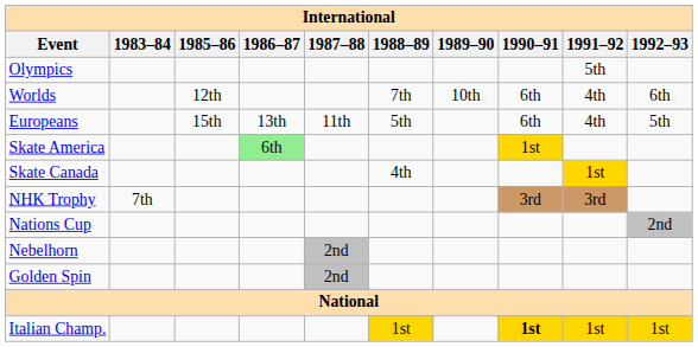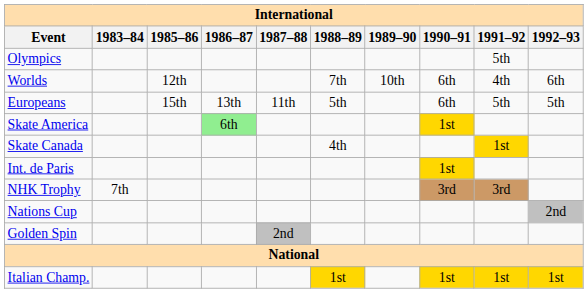 <table class="wikitable" style="text-align:center">
 <tr>
 <th colspan="10" style="background-color: #ffdead; " align="center"><strong>International</strong></th>
 </tr>
 <tr>
 <th>Event</th>
 <th>1983–84</th>
 <th>1985–86</th>
 <th>1986–87</th>
 <th>1987–88</th>
 <th>1988–89</th>
 <th>1989–90</th>
 <th>1990–91</th>
 <th>1991–92</th>
 <th>1992–93</th>
 </tr>
 <tr>
 <td align=left><a href='#'>Olympics</a></td>
 <td></td>
 <td></td>
 <td></td>
 <td></td>
 <td></td>
 <td></td>
 <td></td>
 <td>5th</td>
 <td></td>
 </tr>
 <tr>
 <td align=left><a href='#'>Worlds</a></td>
 <td></td>
 <td>12th</td>
 <td></td>
 <td></td>
 <td>7th</td>
 <td>10th</td>
 <td>6th</td>
 <td>4th</td>
 <td>6th</td>
 </tr>
 <tr>
 <td align=left><a href='#'>Europeans</a></td>
 <td></td>
 <td>15th</td>
 <td>13th</td>
 <td>11th</td>
 <td>5th</td>
 <td></td>
 <td>6th</td>
-<td>4th</td>
+<td>5th</td>
 <td>5th</td>
 </tr>
 <tr>
 <td align=left><a href='#'>Skate America</a></td>
 <td></td>
 <td></td>
 <td style="background: lightgreen;">6th</td>
 <td></td>
 <td></td>
 <td></td>
 <td bgcolor=gold>1st</td>
 <td></td>
 <td></td>
 </tr>
 <tr>
 <td align=left><a href='#'>Skate Canada</a></td>
 <td></td>
 <td></td>
 <td></td>
 <td></td>
 <td>4th</td>
 <td></td>
 <td></td>
 <td bgcolor=gold>1st</td>
 <td></td>
 </tr>
 <tr>
+<td align=left><a href='#'>Int. de Paris</a></td>
+<td></td>
+<td></td>
+<td></td>
+<td></td>
+<td></td>
+<td></td>
+<td bgcolor=gold>1st</td>
+<td></td>
+<td></td>
+</tr>
+<tr>
 <td align=left><a href='#'>NHK Trophy</a></td>
 <td>7th</td>
 <td></td>
 <td></td>
 <td></td>
 <td></td>
 <td></td>
 <td bgcolor=cc9966>3rd</td>
 <td bgcolor=cc9966>3rd</td>
 <td></td>
 </tr>
 <tr>
 <td align=left><a href='#'>Nations Cup</a></td>
 <td></td>
 <td></td>
 <td></td>
 <td></td>
 <td></td>
 <td></td>
 <td></td>
 <td></td>
 <td bgcolor=silver>2nd</td>
 </tr>
 <tr>
-<td align=left><a href='#'>Nebelhorn</a></td>
-<td></td>
-<td></td>
-<td></td>
-<td bgcolor=silver>2nd</td>
-<td></td>
-<td></td>
-<td></td>
-<td></td>
-<td></td>
-</tr>
-<tr>
 <td align=left><a href='#'>Golden Spin</a></td>
 <td></td>
 <td></td>
 <td></td>
 <td bgcolor=silver>2nd</td>
 <td></td>
 <td></td>
 <td></td>
 <td></td>
 <td></td>
 </tr>
 <tr>
 <th colspan="10" style="background-color: #ffdead; " align="center"><strong>National</strong></th>
 </tr>
 <tr>
 <td align=left><a href='#'>Italian Champ.</a></td>
 <td></td>
 <td></td>
 <td></td>
 <td></td>
 <td bgcolor=gold>1st</td>
 <td></td>
-<td bgcolor=gold><strong>1st</strong></td>
+<td bgcolor=gold>1st</td>
 <td bgcolor=gold>1st</td>
 <td bgcolor=gold>1st</td>
 </tr>
 </table>
